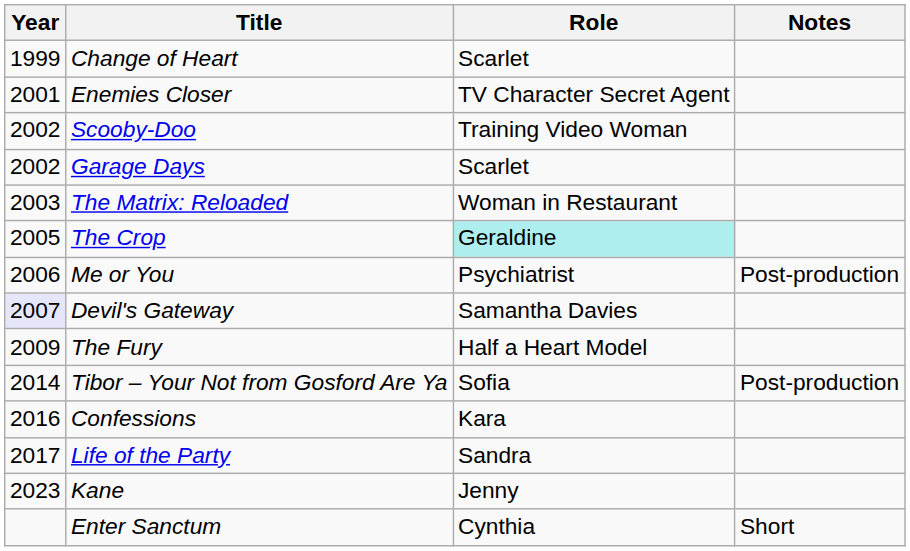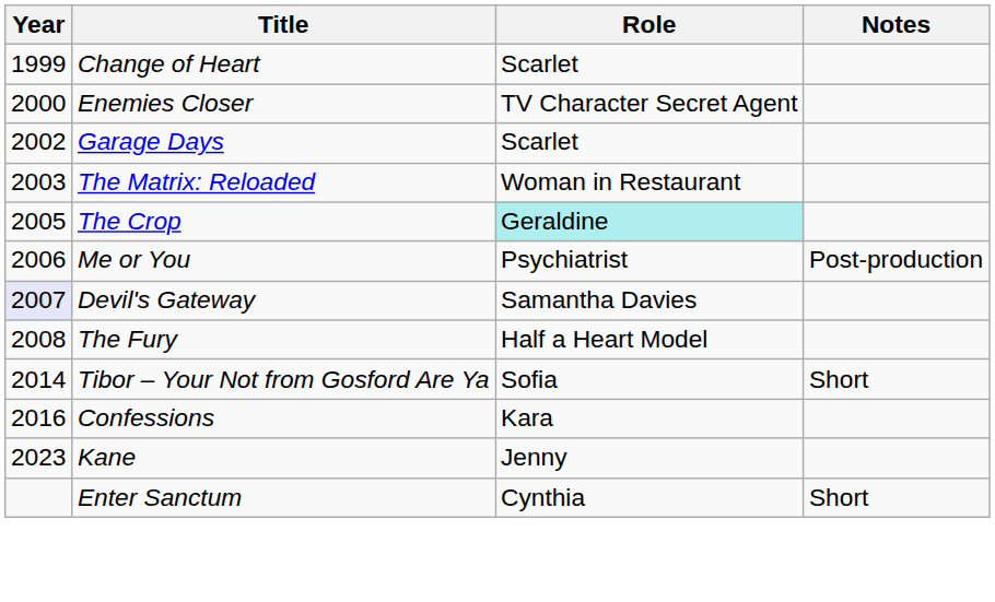 <table class="wikitable">
 <tr>
 <th>Year</th>
 <th>Title</th>
 <th>Role</th>
 <th>Notes</th>
 </tr>
 <tr>
 <td>1999</td>
 <td><em>Change of Heart</em></td>
 <td>Scarlet</td>
 <td></td>
 </tr>
 <tr>
-<td>2001</td>
+<td>2000</td>
 <td><em>Enemies Closer</em></td>
 <td>TV Character Secret Agent</td>
-<td></td>
-</tr>
-<tr>
-<td>2002</td>
-<td><em><a href='#'>Scooby-Doo</a></em></td>
-<td>Training Video Woman</td>
 <td></td>
 </tr>
 <tr>
 <td>2002</td>
 <td><em><a href='#'>Garage Days</a></em></td>
 <td>Scarlet</td>
 <td></td>
 </tr>
 <tr>
 <td>2003</td>
 <td><em><a href='#'>The Matrix: Reloaded</a></em></td>
 <td>Woman in Restaurant</td>
 <td></td>
 </tr>
 <tr>
 <td>2005</td>
 <td><em><a href='#'>The Crop</a></em></td>
 <td style="background: paleturquoise;">Geraldine</td>
 <td></td>
 </tr>
 <tr>
 <td>2006</td>
 <td><em>Me or You</em></td>
 <td>Psychiatrist</td>
 <td>Post-production</td>
 </tr>
 <tr>
 <td style="background: lavender;">2007</td>
 <td><em>Devil's Gateway</em></td>
 <td>Samantha Davies</td>
 <td></td>
 </tr>
 <tr>
-<td>2009</td>
+<td>2008</td>
 <td><em>The Fury</em></td>
 <td>Half a Heart Model</td>
 <td></td>
 </tr>
 <tr>
 <td>2014</td>
 <td><em>Tibor – Your Not from Gosford Are Ya</em></td>
 <td>Sofia</td>
-<td>Post-production</td>
+<td>Short</td>
 </tr>
 <tr>
 <td>2016</td>
 <td><em>Confessions</em></td>
 <td>Kara </td>
-<td></td>
-</tr>
-<tr>
-<td>2017</td>
-<td><em><a href='#'>Life of the Party</a></em></td>
-<td>Sandra</td>
 <td></td>
 </tr>
 <tr>
 <td>2023</td>
 <td><em>Kane</em></td>
 <td>Jenny</td>
 <td></td>
 </tr>
 <tr>
 <td></td>
 <td><em>Enter Sanctum</em></td>
 <td>Cynthia</td>
 <td>Short</td>
 </tr>
 </table>
